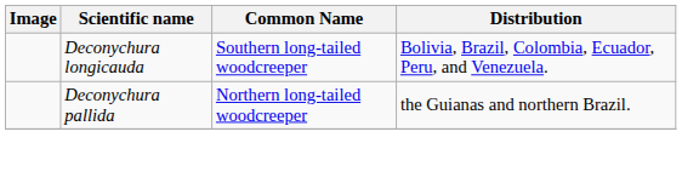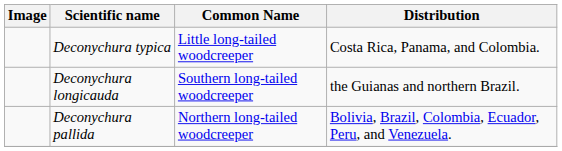 <table class="wikitable">
 <tr>
 <th>Image</th>
 <th>Scientific name</th>
 <th>Common Name</th>
 <th>Distribution</th>
 </tr>
 <tr>
 <td></td>
+<td><em>Deconychura typica</em></td>
+<td><a href='#'>Little long-tailed woodcreeper</a></td>
+<td>Costa Rica, Panama, and Colombia.</td>
+</tr>
+<tr>
+<td></td>
 <td><em>Deconychura longicauda</em></td>
 <td><a href='#'>Southern long-tailed woodcreeper</a></td>
-<td><a href='#'>Bolivia</a>, <a href='#'>Brazil</a>, <a href='#'>Colombia</a>, <a href='#'>Ecuador</a>, <a href='#'>Peru</a>, and <a href='#'>Venezuela</a>.</td>
+<td>the Guianas and northern Brazil.</td>
 </tr>
 <tr>
 <td></td>
 <td><em>Deconychura pallida</em></td>
 <td><a href='#'>Northern long-tailed woodcreeper</a></td>
-<td>the Guianas and northern Brazil.</td>
+<td><a href='#'>Bolivia</a>, <a href='#'>Brazil</a>, <a href='#'>Colombia</a>, <a href='#'>Ecuador</a>, <a href='#'>Peru</a>, and <a href='#'>Venezuela</a>.</td>
 </tr>
 <tr>
 </tr>
 </table>
